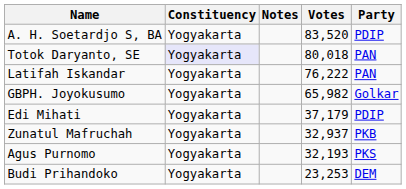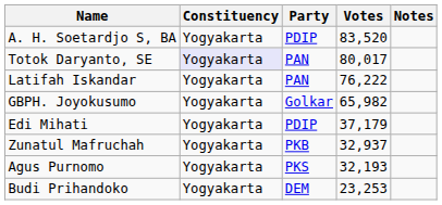 <table class="wikitable sortable">
 <tr>
 <th>Name</th>
 <th>Constituency</th>
+<th>Party</th>
+<th>Votes</th>
 <th>Notes</th>
-<th>Votes</th>
-<th>Party</th>
 </tr>
 <tr>
 <td>A. H. Soetardjo S, BA</td>
 <td>Yogyakarta</td>
+<td><a href='#'>PDIP</a></td>
+<td>83,520</td>
 <td></td>
-<td>83,520</td>
-<td><a href='#'>PDIP</a></td>
 </tr>
 <tr>
 <td>Totok Daryanto, SE</td>
 <td style="background: lavender;">Yogyakarta</td>
+<td><a href='#'>PAN</a></td>
+<td>80,017</td>
 <td></td>
-<td>80,018</td>
-<td><a href='#'>PAN</a></td>
 </tr>
 <tr>
 <td>Latifah Iskandar</td>
 <td>Yogyakarta</td>
+<td><a href='#'>PAN</a></td>
+<td>76,222</td>
 <td></td>
-<td>76,222</td>
-<td><a href='#'>PAN</a></td>
 </tr>
 <tr>
 <td>GBPH. Joyokusumo</td>
 <td>Yogyakarta</td>
+<td><a href='#'>Golkar</a></td>
+<td>65,982</td>
 <td></td>
-<td>65,982</td>
-<td><a href='#'>Golkar</a></td>
 </tr>
 <tr>
 <td>Edi Mihati</td>
 <td>Yogyakarta</td>
+<td><a href='#'>PDIP</a></td>
+<td>37,179</td>
 <td></td>
-<td>37,179</td>
-<td><a href='#'>PDIP</a></td>
 </tr>
 <tr>
 <td>Zunatul Mafruchah</td>
 <td>Yogyakarta</td>
+<td><a href='#'>PKB</a></td>
+<td>32,937</td>
 <td></td>
-<td>32,937</td>
-<td><a href='#'>PKB</a></td>
 </tr>
 <tr>
 <td>Agus Purnomo</td>
 <td>Yogyakarta</td>
+<td><a href='#'>PKS</a></td>
+<td>32,193</td>
 <td></td>
-<td>32,193</td>
-<td><a href='#'>PKS</a></td>
 </tr>
 <tr>
 <td>Budi Prihandoko</td>
 <td>Yogyakarta</td>
+<td><a href='#'>DEM</a></td>
+<td>23,253</td>
 <td></td>
-<td>23,253</td>
-<td><a href='#'>DEM</a></td>
 </tr>
 </table>
